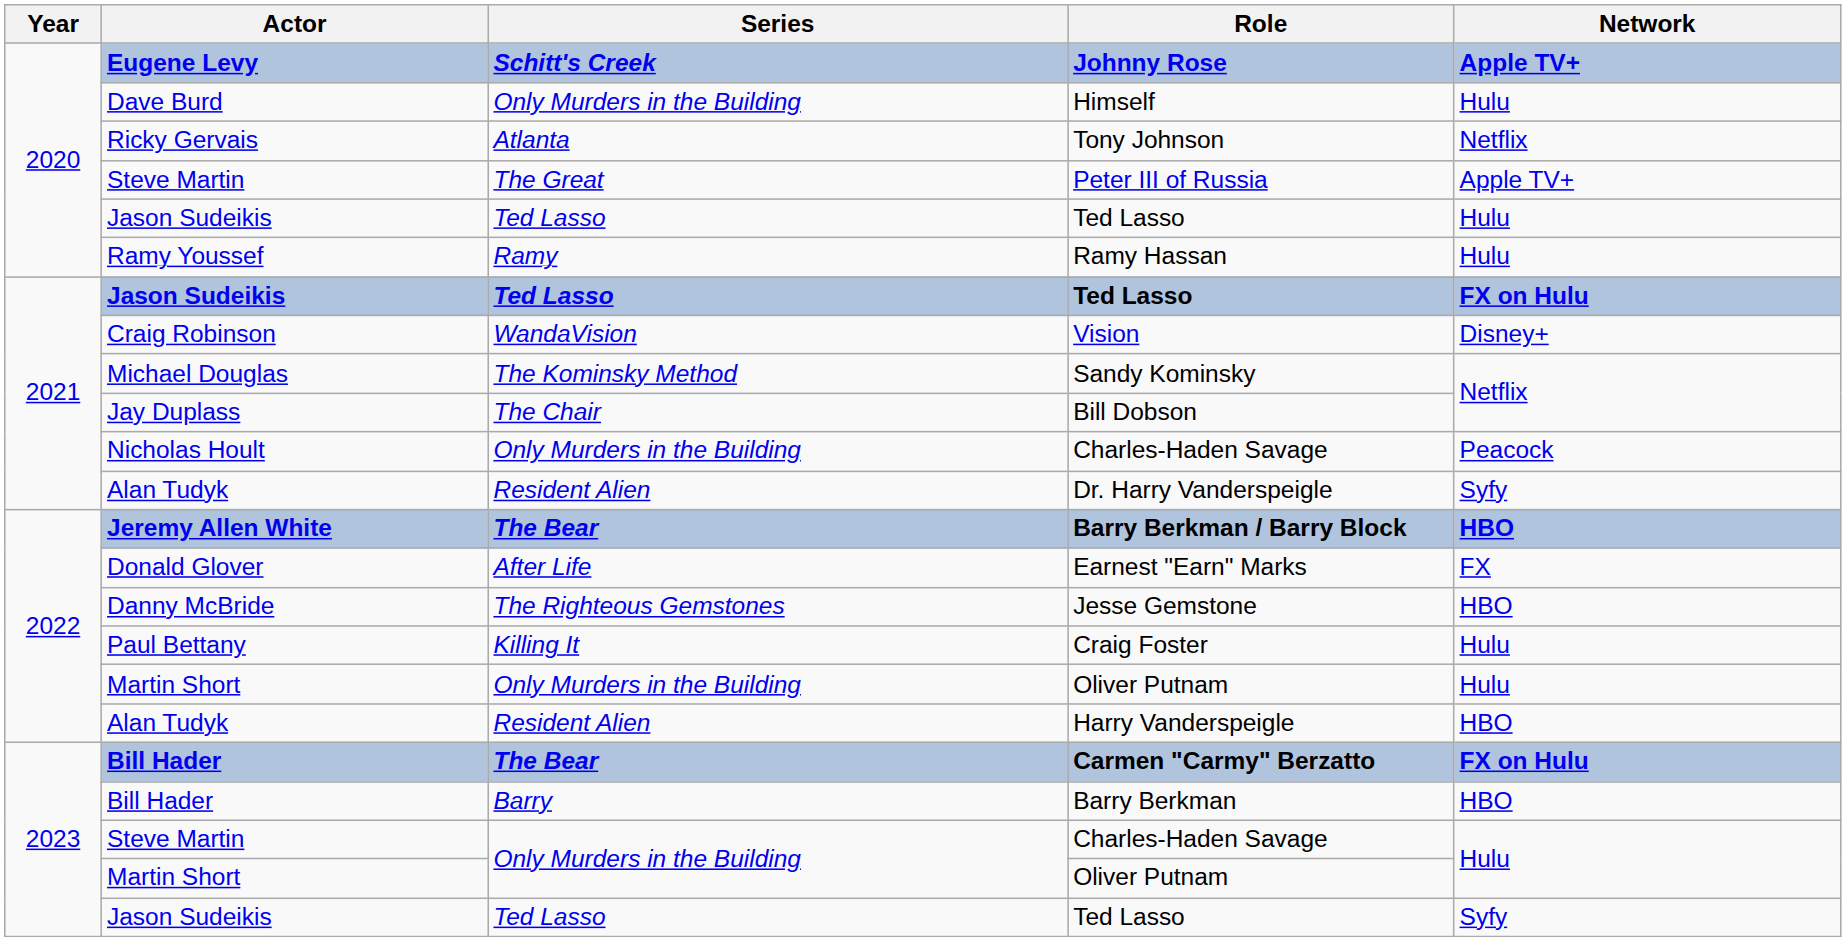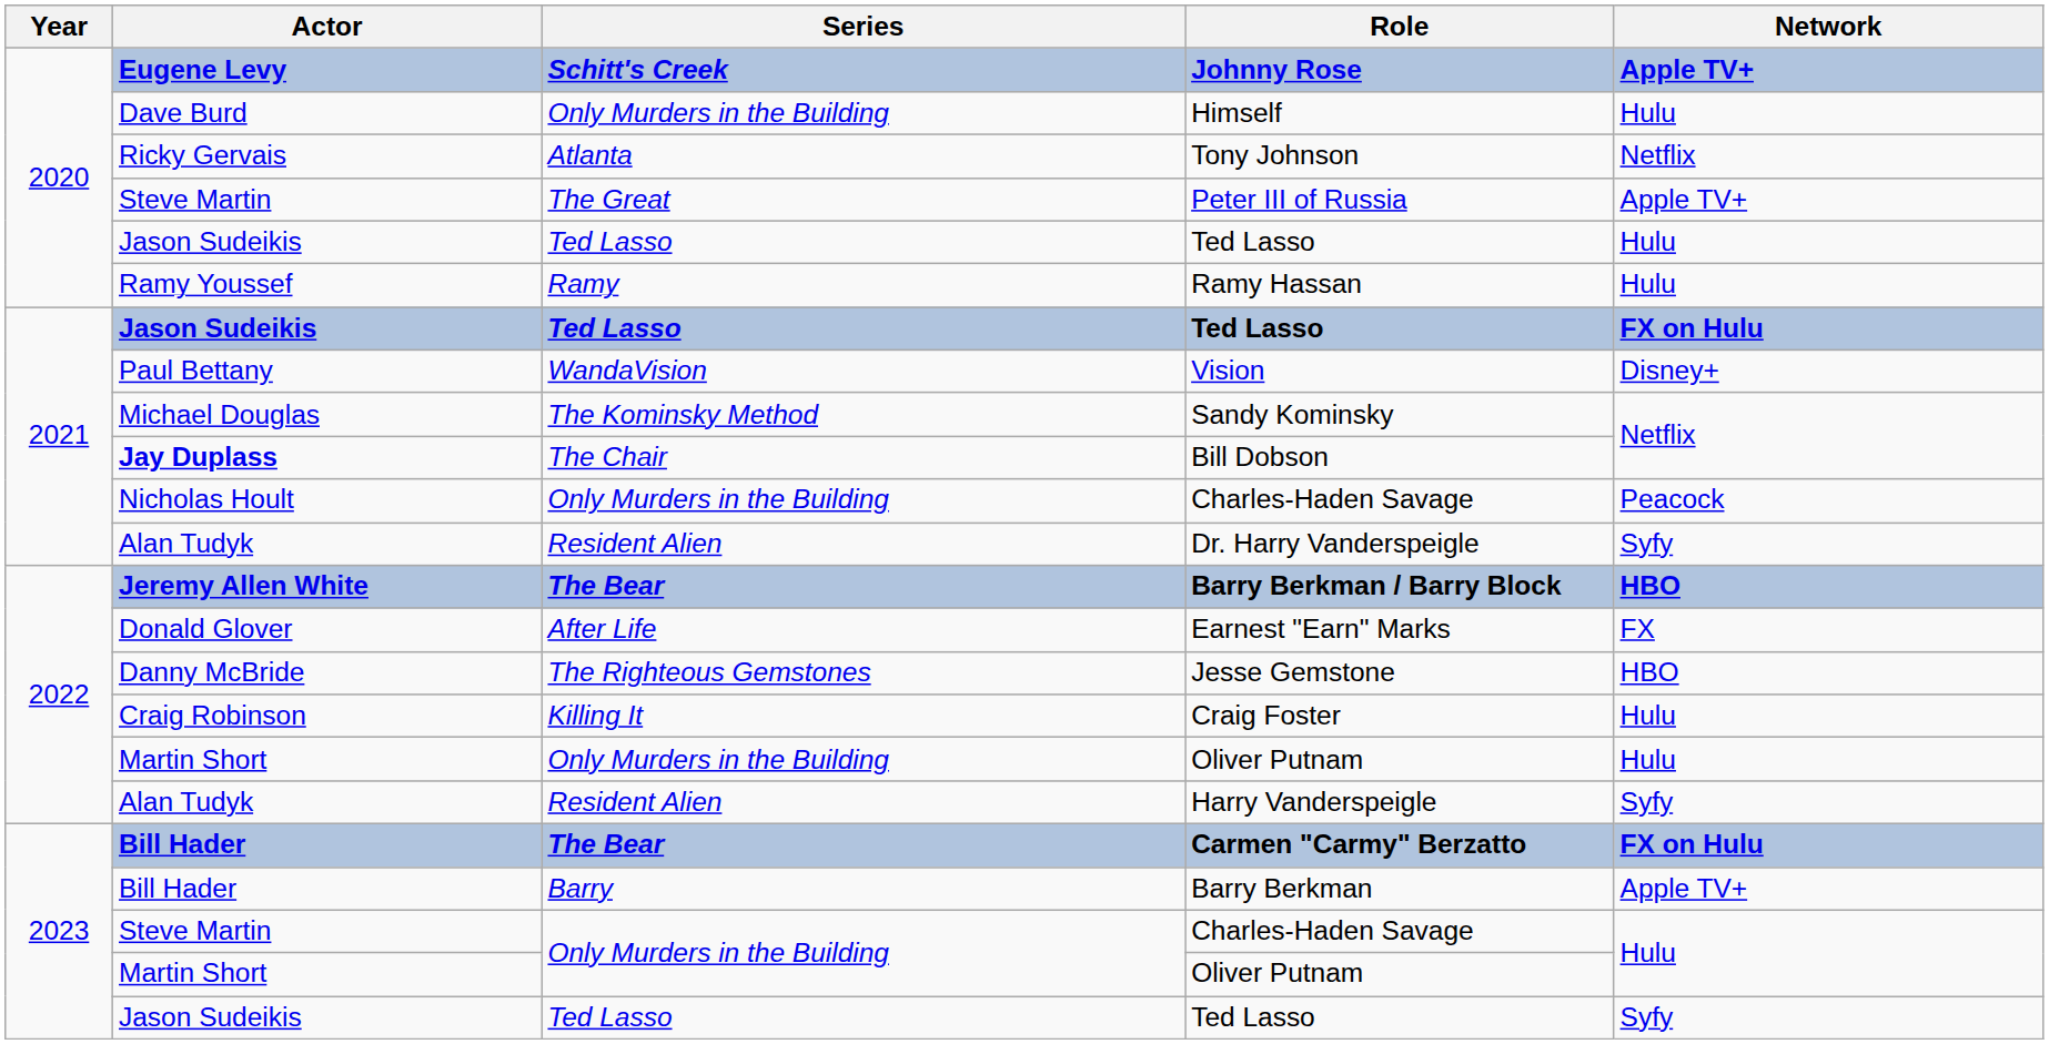 <table class="wikitable" width="95%" cellpadding="5">
 <tr>
 <th width="5%">Year</th>
 <th width="20%">Actor</th>
 <th width="30%">Series</th>
 <th width="20%">Role</th>
 <th width="20%">Network</th>
 </tr>
 <tr>
 <td rowspan="6" style="text-align:center;"><a href='#'>2020</a><br></td>
 <td style="background:#B0C4DE;"><strong><a href='#'>Eugene Levy</a></strong></td>
 <td style="background:#B0C4DE;"><strong><em><a href='#'>Schitt's Creek</a></em></strong></td>
 <td style="background:#B0C4DE;"><strong><a href='#'>Johnny Rose</a></strong></td>
 <td style="background:#B0C4DE;"><strong><a href='#'>Apple TV+</a></strong></td>
 </tr>
 <tr>
 <td><a href='#'>Dave Burd</a></td>
 <td><em><a href='#'>Only Murders in the Building</a></em></td>
 <td>Himself</td>
 <td><a href='#'>Hulu</a></td>
 </tr>
 <tr>
 <td><a href='#'>Ricky Gervais</a></td>
 <td><em><a href='#'>Atlanta</a></em></td>
 <td>Tony Johnson</td>
 <td><a href='#'>Netflix</a></td>
 </tr>
 <tr>
 <td><a href='#'>Steve Martin</a></td>
 <td><em><a href='#'>The Great</a></em></td>
 <td><a href='#'>Peter III of Russia</a></td>
 <td><a href='#'>Apple TV+</a></td>
 </tr>
 <tr>
 <td><a href='#'>Jason Sudeikis</a></td>
 <td><em><a href='#'>Ted Lasso</a></em></td>
 <td>Ted Lasso</td>
 <td><a href='#'>Hulu</a></td>
 </tr>
 <tr>
 <td><a href='#'>Ramy Youssef</a></td>
 <td><em><a href='#'>Ramy</a></em></td>
 <td>Ramy Hassan</td>
 <td><a href='#'>Hulu</a></td>
 </tr>
 <tr>
 <td rowspan="6" style="text-align:center;"><a href='#'>2021</a><br></td>
 <td style="background:#B0C4DE;"><strong><a href='#'>Jason Sudeikis</a></strong></td>
 <td style="background:#B0C4DE;"><strong><em><a href='#'>Ted Lasso</a></em></strong></td>
 <td style="background:#B0C4DE;"><strong>Ted Lasso</strong></td>
 <td style="background:#B0C4DE;"><strong><a href='#'>FX on Hulu</a></strong></td>
 </tr>
 <tr>
-<td><a href='#'>Craig Robinson</a></td>
+<td><a href='#'>Paul Bettany</a></td>
 <td><em><a href='#'>WandaVision</a></em></td>
 <td><a href='#'>Vision</a></td>
 <td><a href='#'>Disney+</a></td>
 </tr>
 <tr>
 <td><a href='#'>Michael Douglas</a></td>
 <td><em><a href='#'>The Kominsky Method</a></em></td>
 <td>Sandy Kominsky</td>
 <td rowspan="2"><a href='#'>Netflix</a></td>
 </tr>
 <tr>
-<td><a href='#'>Jay Duplass</a></td>
+<td><strong><a href='#'>Jay Duplass</a></strong></td>
 <td><em><a href='#'>The Chair</a></em></td>
 <td>Bill Dobson</td>
 </tr>
 <tr>
 <td><a href='#'>Nicholas Hoult</a></td>
 <td><em><a href='#'>Only Murders in the Building</a></em></td>
 <td>Charles-Haden Savage</td>
 <td><a href='#'>Peacock</a></td>
 </tr>
 <tr>
 <td><a href='#'>Alan Tudyk</a></td>
 <td><em><a href='#'>Resident Alien</a></em></td>
 <td>Dr. Harry Vanderspeigle</td>
 <td><a href='#'>Syfy</a></td>
 </tr>
 <tr>
 <td rowspan="6" style="text-align:center;"><a href='#'>2022</a><br></td>
 <td style="background:#B0C4DE;"><strong><a href='#'>Jeremy Allen White</a></strong></td>
 <td style="background:#B0C4DE;"><strong><em><a href='#'>The Bear</a></em></strong></td>
 <td style="background:#B0C4DE;"><strong>Barry Berkman / Barry Block</strong></td>
 <td style="background:#B0C4DE;"><strong><a href='#'>HBO</a></strong></td>
 </tr>
 <tr>
 <td><a href='#'>Donald Glover</a></td>
 <td><em><a href='#'>After Life</a></em></td>
 <td>Earnest "Earn" Marks</td>
 <td><a href='#'>FX</a></td>
 </tr>
 <tr>
 <td><a href='#'>Danny McBride</a></td>
 <td><em><a href='#'>The Righteous Gemstones</a></em></td>
 <td>Jesse Gemstone</td>
 <td><a href='#'>HBO</a></td>
 </tr>
 <tr>
-<td><a href='#'>Paul Bettany</a></td>
+<td><a href='#'>Craig Robinson</a></td>
 <td><em><a href='#'>Killing It</a></em></td>
 <td>Craig Foster</td>
 <td><a href='#'>Hulu</a></td>
 </tr>
 <tr>
 <td><a href='#'>Martin Short</a></td>
 <td><em><a href='#'>Only Murders in the Building</a></em></td>
 <td>Oliver Putnam</td>
 <td><a href='#'>Hulu</a></td>
 </tr>
 <tr>
 <td><a href='#'>Alan Tudyk</a></td>
 <td><em><a href='#'>Resident Alien</a></em></td>
 <td>Harry Vanderspeigle</td>
-<td><a href='#'>HBO</a></td>
+<td><a href='#'>Syfy</a></td>
 </tr>
 <tr>
 <td rowspan="5" style="text-align:center;"><a href='#'>2023</a><br></td>
 <td style="background:#B0C4DE;"><strong><a href='#'>Bill Hader</a></strong></td>
 <td style="background:#B0C4DE;"><strong><em><a href='#'>The Bear</a></em></strong></td>
 <td style="background:#B0C4DE;"><strong>Carmen "Carmy" Berzatto</strong></td>
 <td style="background:#B0C4DE;"><strong><a href='#'>FX on Hulu</a></strong></td>
 </tr>
 <tr>
 <td><a href='#'>Bill Hader</a></td>
 <td><em><a href='#'>Barry</a></em></td>
 <td>Barry Berkman</td>
-<td><a href='#'>HBO</a></td>
+<td><a href='#'>Apple TV+</a></td>
 </tr>
 <tr>
 <td><a href='#'>Steve Martin</a></td>
 <td rowspan="2"><em><a href='#'>Only Murders in the Building</a></em></td>
 <td>Charles-Haden Savage</td>
 <td rowspan="2"><a href='#'>Hulu</a></td>
 </tr>
 <tr>
 <td><a href='#'>Martin Short</a></td>
 <td>Oliver Putnam</td>
 </tr>
 <tr>
 <td><a href='#'>Jason Sudeikis</a></td>
 <td><em><a href='#'>Ted Lasso</a></em></td>
 <td>Ted Lasso</td>
 <td><a href='#'>Syfy</a></td>
 </tr>
 </table>
